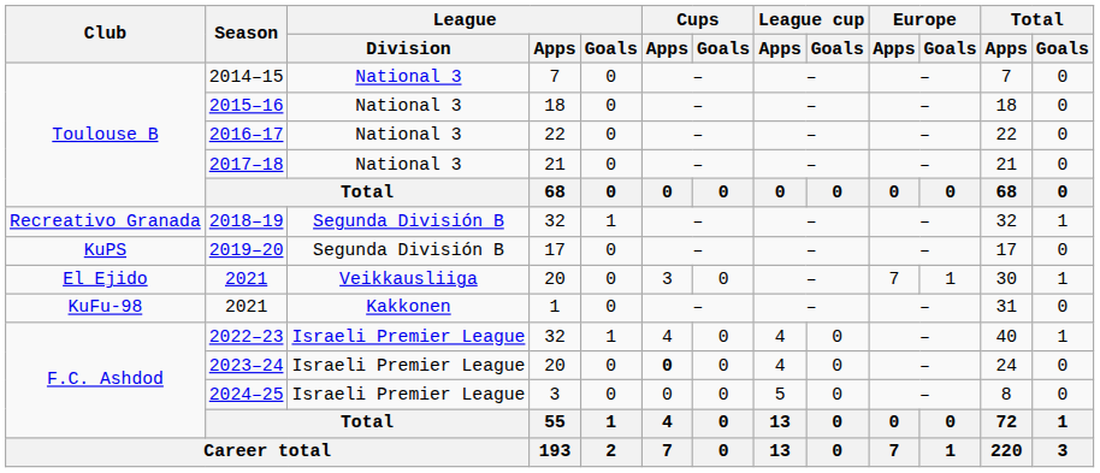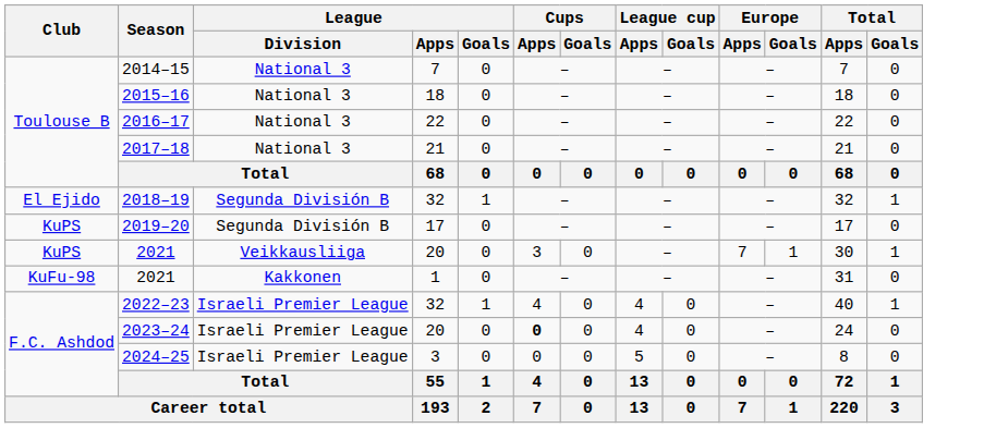 <table class="wikitable" style="text-align:center">
 <tr>
 <th rowspan="2">Club</th>
 <th rowspan="2">Season</th>
 <th colspan="3">League</th>
 <th colspan="2">Cups</th>
 <th colspan="2">League cup</th>
 <th colspan="2">Europe</th>
 <th colspan="2">Total</th>
 </tr>
 <tr>
 <th>Division</th>
 <th>Apps</th>
 <th>Goals</th>
 <th>Apps</th>
 <th>Goals</th>
 <th>Apps</th>
 <th>Goals</th>
 <th>Apps</th>
 <th>Goals</th>
 <th>Apps</th>
 <th>Goals</th>
 </tr>
 <tr>
 <td rowspan=5><a href='#'>Toulouse B</a></td>
 <td>2014–15</td>
 <td><a href='#'>National 3</a></td>
 <td>7</td>
 <td>0</td>
 <td colspan=2>–</td>
 <td colspan=2>–</td>
 <td colspan=2>–</td>
 <td>7</td>
 <td>0</td>
 </tr>
 <tr>
 <td><a href='#'>2015–16</a></td>
 <td>National 3</td>
 <td>18</td>
 <td>0</td>
 <td colspan=2>–</td>
 <td colspan=2>–</td>
 <td colspan=2>–</td>
 <td>18</td>
 <td>0</td>
 </tr>
 <tr>
 <td><a href='#'>2016–17</a></td>
 <td>National 3</td>
 <td>22</td>
 <td>0</td>
 <td colspan=2>–</td>
 <td colspan=2>–</td>
 <td colspan=2>–</td>
 <td>22</td>
 <td>0</td>
 </tr>
 <tr>
 <td><a href='#'>2017–18</a></td>
 <td>National 3</td>
 <td>21</td>
 <td>0</td>
 <td colspan=2>–</td>
 <td colspan=2>–</td>
 <td colspan=2>–</td>
 <td>21</td>
 <td>0</td>
 </tr>
 <tr>
 <th colspan=2>Total</th>
 <th>68</th>
 <th>0</th>
 <th>0</th>
 <th>0</th>
 <th>0</th>
 <th>0</th>
 <th>0</th>
 <th>0</th>
 <th>68</th>
 <th>0</th>
 </tr>
 <tr>
-<td><a href='#'>Recreativo Granada</a></td>
+<td><a href='#'>El Ejido</a></td>
 <td><a href='#'>2018–19</a></td>
 <td><a href='#'>Segunda División B</a></td>
 <td>32</td>
 <td>1</td>
 <td colspan=2>–</td>
 <td colspan=2>–</td>
 <td colspan=2>–</td>
 <td>32</td>
 <td>1</td>
 </tr>
 <tr>
 <td><a href='#'>KuPS</a></td>
 <td><a href='#'>2019–20</a></td>
 <td>Segunda División B</td>
 <td>17</td>
 <td>0</td>
 <td colspan=2>–</td>
 <td colspan=2>–</td>
 <td colspan=2>–</td>
 <td>17</td>
 <td>0</td>
 </tr>
 <tr>
-<td><a href='#'>El Ejido</a></td>
+<td><a href='#'>KuPS</a></td>
 <td><a href='#'>2021</a></td>
 <td><a href='#'>Veikkausliiga</a></td>
 <td>20</td>
 <td>0</td>
 <td>3</td>
 <td>0</td>
 <td colspan=2>–</td>
 <td>7</td>
 <td>1</td>
 <td>30</td>
 <td>1</td>
 </tr>
 <tr>
 <td><a href='#'>KuFu-98</a></td>
 <td>2021</td>
 <td><a href='#'>Kakkonen</a></td>
 <td>1</td>
 <td>0</td>
 <td colspan=2>–</td>
 <td colspan=2>–</td>
 <td colspan=2>–</td>
 <td>31</td>
 <td>0</td>
 </tr>
 <tr>
 <td rowspan=4><a href='#'>F.C. Ashdod</a></td>
 <td><a href='#'>2022–23</a></td>
 <td><a href='#'>Israeli Premier League</a></td>
 <td>32</td>
 <td>1</td>
 <td>4</td>
 <td>0</td>
 <td>4</td>
 <td>0</td>
 <td colspan=2>–</td>
 <td>40</td>
 <td>1</td>
 </tr>
 <tr>
 <td><a href='#'>2023–24</a></td>
 <td>Israeli Premier League</td>
 <td>20</td>
 <td>0</td>
 <td><strong>0</strong></td>
 <td>0</td>
 <td>4</td>
 <td>0</td>
 <td colspan=2>–</td>
 <td>24</td>
 <td>0</td>
 </tr>
 <tr>
 <td><a href='#'>2024–25</a></td>
 <td>Israeli Premier League</td>
 <td>3</td>
 <td>0</td>
 <td>0</td>
 <td>0</td>
 <td>5</td>
 <td>0</td>
 <td colspan=2>–</td>
 <td>8</td>
 <td>0</td>
 </tr>
 <tr>
 <th colspan=2>Total</th>
 <th>55</th>
 <th>1</th>
 <th>4</th>
 <th>0</th>
 <th>13</th>
 <th>0</th>
 <th>0</th>
 <th>0</th>
 <th>72</th>
 <th>1</th>
 </tr>
 <tr>
 <th colspan="3">Career total</th>
 <th>193</th>
 <th>2</th>
 <th>7</th>
 <th>0</th>
 <th>13</th>
 <th>0</th>
 <th>7</th>
 <th>1</th>
 <th>220</th>
 <th>3</th>
 </tr>
 </table>
